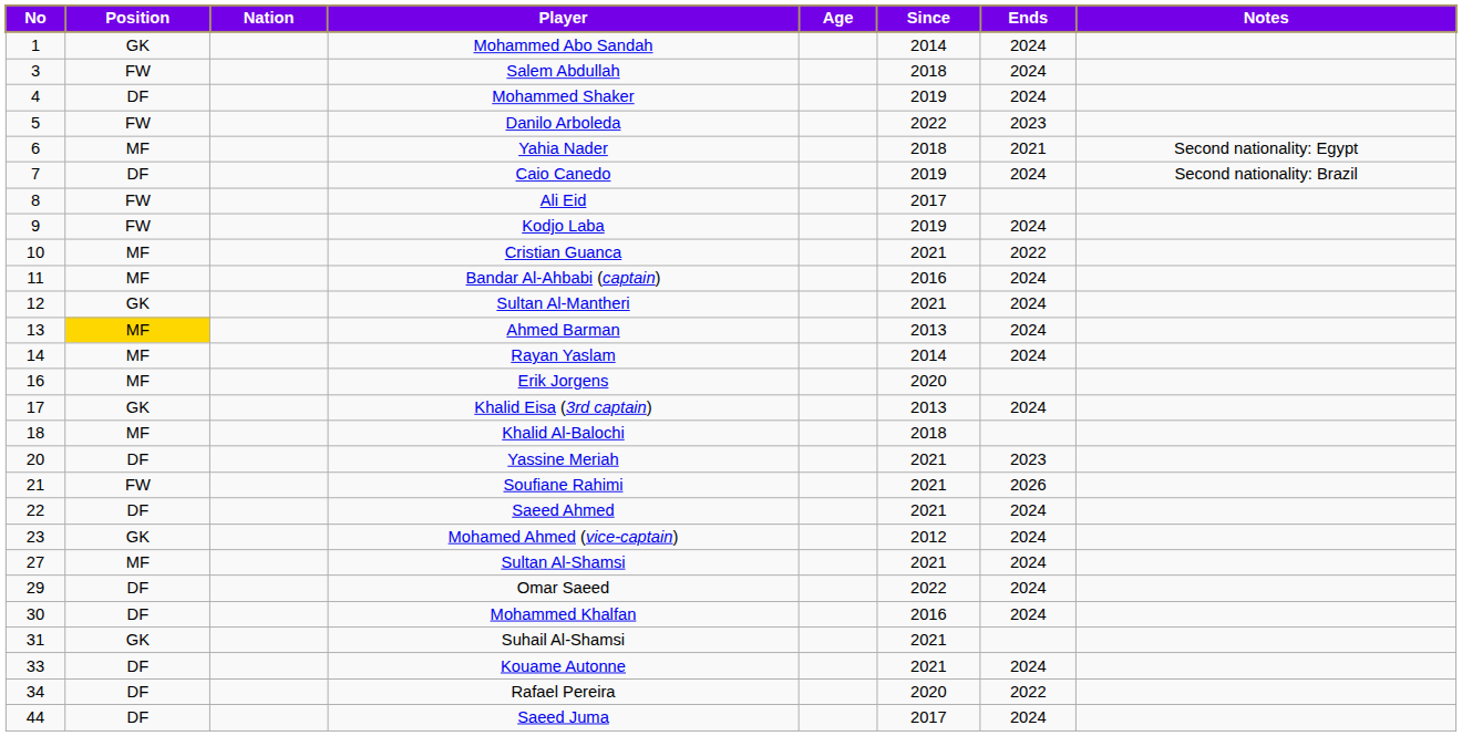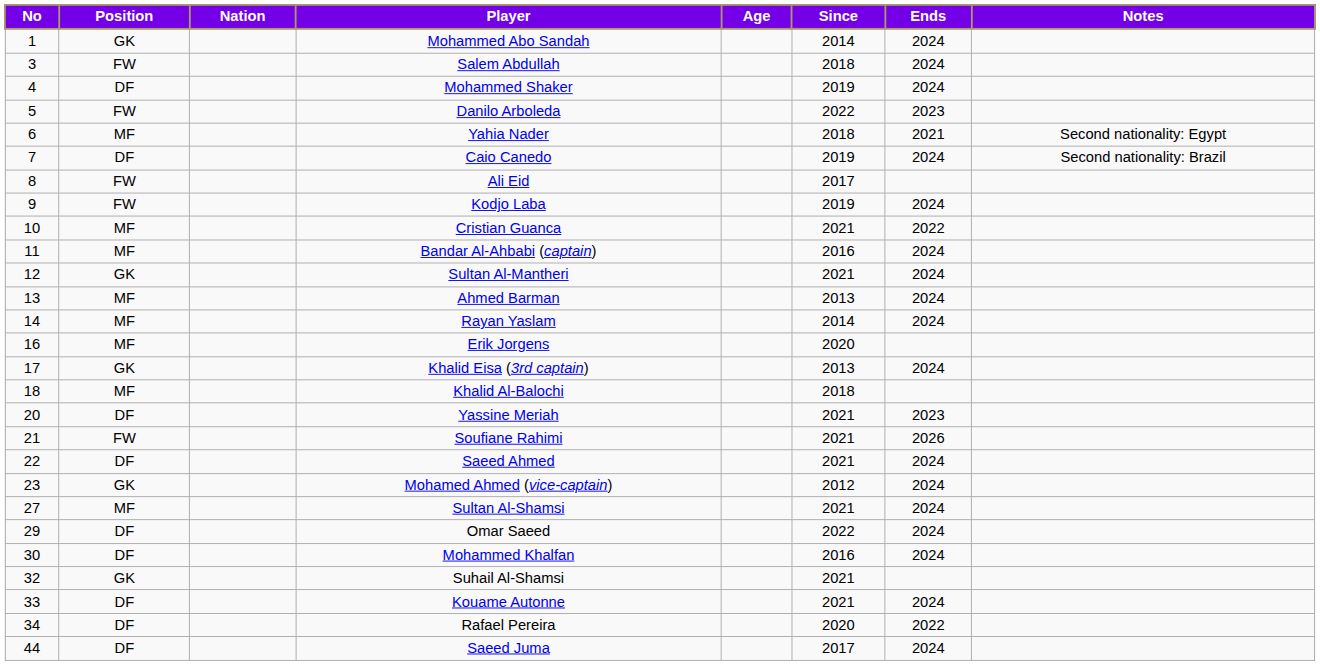 <table class="wikitable sortable" style="width:90%; text-align:center; font-size:100%; text-align:centre;">
 <tr>
 <th style="color:#FFFFFF; background: #7300E6; border:2px solid #AB9767;">No</th>
 <th style="color:#FFFFFF; background: #7300E6; border:2px solid #AB9767;">Position</th>
 <th style="color:#FFFFFF; background: #7300E6; border:2px solid #AB9767;">Nation</th>
 <th style="color:#FFFFFF; background: #7300E6; border:2px solid #AB9767;">Player</th>
 <th style="color:#FFFFFF; background: #7300E6; border:2px solid #AB9767;">Age</th>
 <th style="color:#FFFFFF; background: #7300E6; border:2px solid #AB9767;">Since</th>
 <th style="color:#FFFFFF; background: #7300E6; border:2px solid #AB9767;">Ends</th>
 <th style="color:#FFFFFF; background: #7300E6; border:2px solid #AB9767;">Notes</th>
 </tr>
 <tr>
 <td align=center>1</td>
 <td align=center>GK</td>
 <td align=center></td>
 <td align=center><a href='#'>Mohammed Abo Sandah</a></td>
 <td align=center></td>
 <td align=center>2014</td>
 <td align=center>2024</td>
 <td></td>
 </tr>
 <tr>
 <td align=center>3</td>
 <td align=center>FW</td>
 <td align=center></td>
 <td align=center><a href='#'>Salem Abdullah</a></td>
 <td align=center></td>
 <td align=center>2018</td>
 <td align=center>2024</td>
 <td></td>
 </tr>
 <tr>
 <td align=center>4</td>
 <td align=center>DF</td>
 <td align=center></td>
 <td align=center><a href='#'>Mohammed Shaker</a></td>
 <td align=center></td>
 <td align=center>2019</td>
 <td align=center>2024</td>
 </tr>
 <tr>
 <td align=center>5</td>
 <td align=center>FW</td>
 <td align=center></td>
 <td align=center><a href='#'>Danilo Arboleda</a></td>
 <td align=center></td>
 <td align=center>2022</td>
 <td align=center>2023</td>
 <td></td>
 </tr>
 <tr>
 <td align=center>6</td>
 <td align=center>MF</td>
 <td align=center></td>
 <td align=center><a href='#'>Yahia Nader</a></td>
 <td align=center></td>
 <td align=center>2018</td>
 <td align=center>2021</td>
 <td>Second nationality: Egypt</td>
 </tr>
 <tr>
 <td align=center>7</td>
 <td align=center>DF</td>
 <td align=center></td>
 <td align=center><a href='#'>Caio Canedo</a></td>
 <td align=center></td>
 <td align=center>2019</td>
 <td align=center>2024</td>
 <td>Second nationality: Brazil</td>
 </tr>
 <tr>
 <td align=center>8</td>
 <td align=center>FW</td>
 <td align=center></td>
 <td align=center><a href='#'>Ali Eid</a></td>
 <td align=center></td>
 <td align=center>2017</td>
 <td align=center></td>
 <td></td>
 </tr>
 <tr>
 <td align=center>9</td>
 <td align=center>FW</td>
 <td align=center></td>
 <td align=center><a href='#'>Kodjo Laba</a></td>
 <td align=center></td>
 <td align=center>2019</td>
 <td align=center>2024</td>
 <td></td>
 </tr>
 <tr>
 <td align=center>10</td>
 <td align=center>MF</td>
 <td align=center></td>
 <td align=center><a href='#'>Cristian Guanca</a></td>
 <td align=center></td>
 <td align=center>2021</td>
 <td align=center>2022</td>
 <td></td>
 </tr>
 <tr>
 <td align=center>11</td>
 <td align=center>MF</td>
 <td align=center></td>
 <td align=center><a href='#'>Bandar Al-Ahbabi</a> (<em><a href='#'>captain</a></em>)</td>
 <td align=center></td>
 <td align=center>2016</td>
 <td align=center>2024</td>
 <td></td>
 </tr>
 <tr>
 <td align=center>12</td>
 <td align=center>GK</td>
 <td align=center></td>
 <td align=center><a href='#'>Sultan Al-Mantheri</a></td>
 <td align=center></td>
 <td align=center>2021</td>
 <td align=center>2024</td>
 <td></td>
 </tr>
 <tr>
 <td align=center>13</td>
-<td align=center style="background: gold;">MF</td>
+<td align=center>MF</td>
 <td align=center></td>
 <td align=center><a href='#'>Ahmed Barman</a></td>
 <td align=center></td>
 <td align=center>2013</td>
 <td align=center>2024</td>
 <td></td>
 </tr>
 <tr>
 <td align=center>14</td>
 <td align=center>MF</td>
 <td align=center></td>
 <td align=center><a href='#'>Rayan Yaslam</a></td>
 <td align=center></td>
 <td align=center>2014</td>
 <td align=center>2024</td>
 <td></td>
 </tr>
 <tr>
 <td align=center>16</td>
 <td align=center>MF</td>
 <td align=center></td>
 <td align=center><a href='#'>Erik Jorgens</a></td>
 <td align=center></td>
 <td align=center>2020</td>
 <td align=center></td>
 <td></td>
 </tr>
 <tr>
 <td align=center>17</td>
 <td align=center>GK</td>
 <td align=center></td>
 <td align=center><a href='#'>Khalid Eisa</a> (<em><a href='#'>3rd captain</a></em>)</td>
 <td align=center></td>
 <td align=center>2013</td>
 <td align=center>2024</td>
 <td></td>
 </tr>
 <tr>
 <td align=center>18</td>
 <td align=center>MF</td>
 <td align=center></td>
 <td align=center><a href='#'>Khalid Al-Balochi</a></td>
 <td align=center></td>
 <td align=center>2018</td>
 <td align=center></td>
 <td></td>
 </tr>
 <tr>
 <td align=center>20</td>
 <td align=center>DF</td>
 <td align=center></td>
 <td align=center><a href='#'>Yassine Meriah</a></td>
 <td align=center></td>
 <td align=center>2021</td>
 <td align=center>2023</td>
 <td></td>
 </tr>
 <tr>
 <td align=center>21</td>
 <td align=center>FW</td>
 <td align=center></td>
 <td align=center><a href='#'>Soufiane Rahimi</a></td>
 <td align=center></td>
 <td align=center>2021</td>
 <td align=center>2026</td>
 <td></td>
 </tr>
 <tr>
 <td align=center>22</td>
 <td align=center>DF</td>
 <td align=center></td>
 <td align=center><a href='#'>Saeed Ahmed</a></td>
 <td align=center></td>
 <td align=center>2021</td>
 <td align=center>2024</td>
 <td></td>
 </tr>
 <tr>
 <td align=center>23</td>
 <td align=center>GK</td>
 <td align=center></td>
 <td align=center><a href='#'>Mohamed Ahmed</a> (<em><a href='#'>vice-captain</a></em>)</td>
 <td align=center></td>
 <td align=center>2012</td>
 <td align=center>2024</td>
 <td></td>
 </tr>
 <tr>
 <td align=center>27</td>
 <td align=center>MF</td>
 <td align=center></td>
 <td align=center><a href='#'>Sultan Al-Shamsi</a></td>
 <td align=center></td>
 <td align=center>2021</td>
 <td align=center>2024</td>
 <td></td>
 </tr>
 <tr>
 <td align=center>29</td>
 <td align=center>DF</td>
 <td align=center></td>
 <td align=center>Omar Saeed</td>
 <td align=center></td>
 <td align=center>2022</td>
 <td align=center>2024</td>
 </tr>
 <tr>
 <td align=center>30</td>
 <td align=center>DF</td>
 <td align=center></td>
 <td align=center><a href='#'>Mohammed Khalfan</a></td>
 <td align=center></td>
 <td align=center>2016</td>
 <td align=center>2024</td>
 <td></td>
 </tr>
 <tr>
-<td align=center>31</td>
+<td align=center>32</td>
 <td align=center>GK</td>
 <td align=center></td>
 <td align=center>Suhail Al-Shamsi</td>
 <td align=center></td>
 <td align=center>2021</td>
 <td align=center></td>
 <td></td>
 </tr>
 <tr>
 <td align=center>33</td>
 <td align=center>DF</td>
 <td align=center></td>
 <td align=center><a href='#'>Kouame Autonne</a></td>
 <td align=center></td>
 <td align=center>2021</td>
 <td align=center>2024</td>
 <td></td>
 </tr>
 <tr>
 <td align=center>34</td>
 <td align=center>DF</td>
 <td align=center></td>
 <td align=center>Rafael Pereira</td>
 <td align=center></td>
 <td align=center>2020</td>
 <td align=center>2022</td>
 <td></td>
 </tr>
 <tr>
 <td align=center>44</td>
 <td align=center>DF</td>
 <td align=center></td>
 <td align=center><a href='#'>Saeed Juma</a></td>
 <td align=center></td>
 <td align=center>2017</td>
 <td align=center>2024</td>
 <td></td>
 </tr>
 </table>
